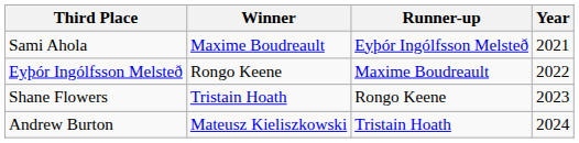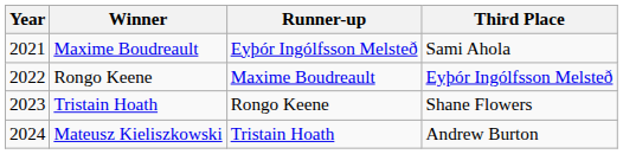 <table class="wikitable sortable">
 <tr>
-<th>Third Place</th>
+<th>Year</th>
 <th>Winner</th>
 <th>Runner-up</th>
-<th>Year</th>
+<th>Third Place</th>
 </tr>
 <tr>
-<td> Sami Ahola</td>
+<td>2021 </td>
 <td> <a href='#'>Maxime Boudreault</a></td>
 <td> <a href='#'>Eyþór Ingólfsson Melsteð</a></td>
-<td>2021 </td>
+<td> Sami Ahola</td>
 </tr>
 <tr>
-<td> <a href='#'>Eyþór Ingólfsson Melsteð</a></td>
+<td>2022 </td>
 <td> Rongo Keene</td>
 <td> <a href='#'>Maxime Boudreault</a></td>
-<td>2022 </td>
+<td> <a href='#'>Eyþór Ingólfsson Melsteð</a></td>
 </tr>
 <tr>
-<td> Shane Flowers</td>
+<td>2023 </td>
 <td> <a href='#'>Tristain Hoath</a></td>
 <td> Rongo Keene</td>
-<td>2023 </td>
+<td> Shane Flowers</td>
 </tr>
 <tr>
-<td> Andrew Burton</td>
+<td>2024 </td>
 <td> <a href='#'>Mateusz Kieliszkowski</a></td>
 <td> <a href='#'>Tristain Hoath</a></td>
-<td>2024 </td>
+<td> Andrew Burton</td>
 </tr>
 </table>
